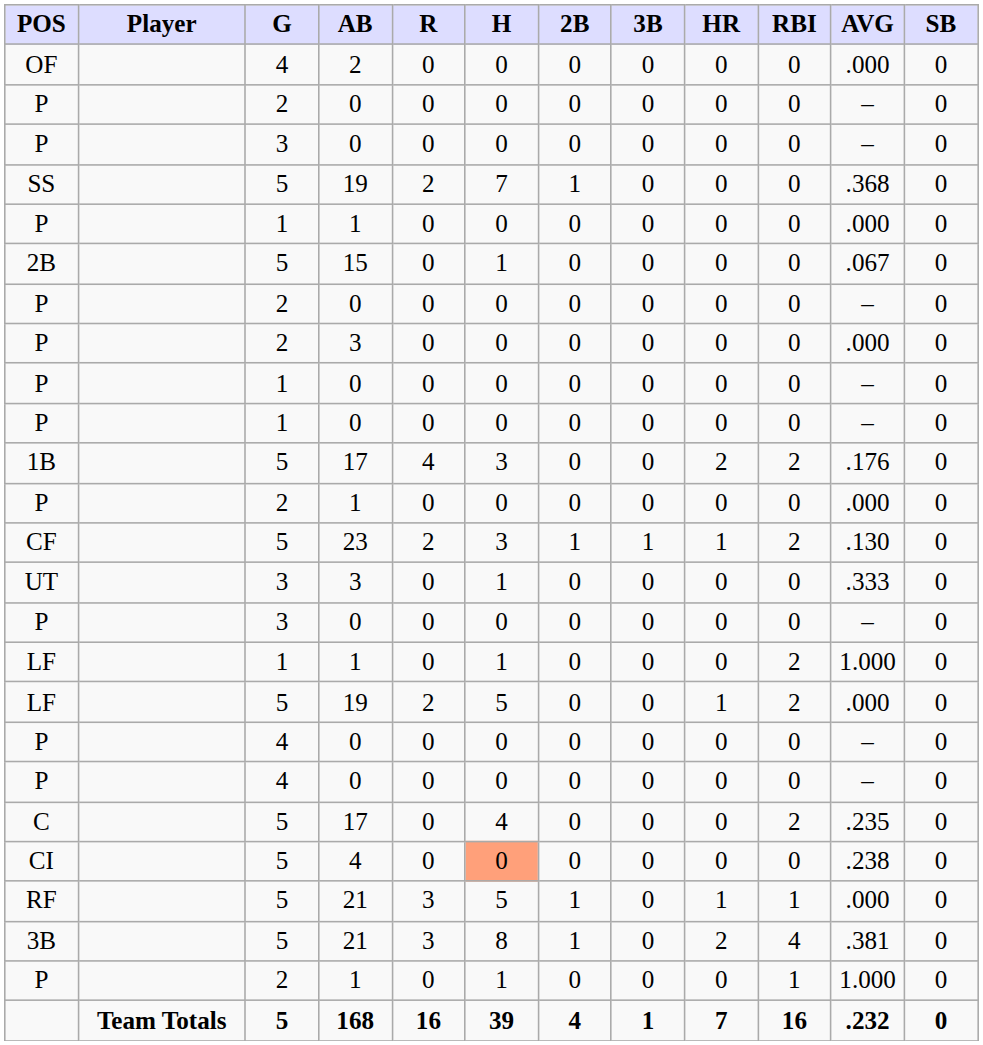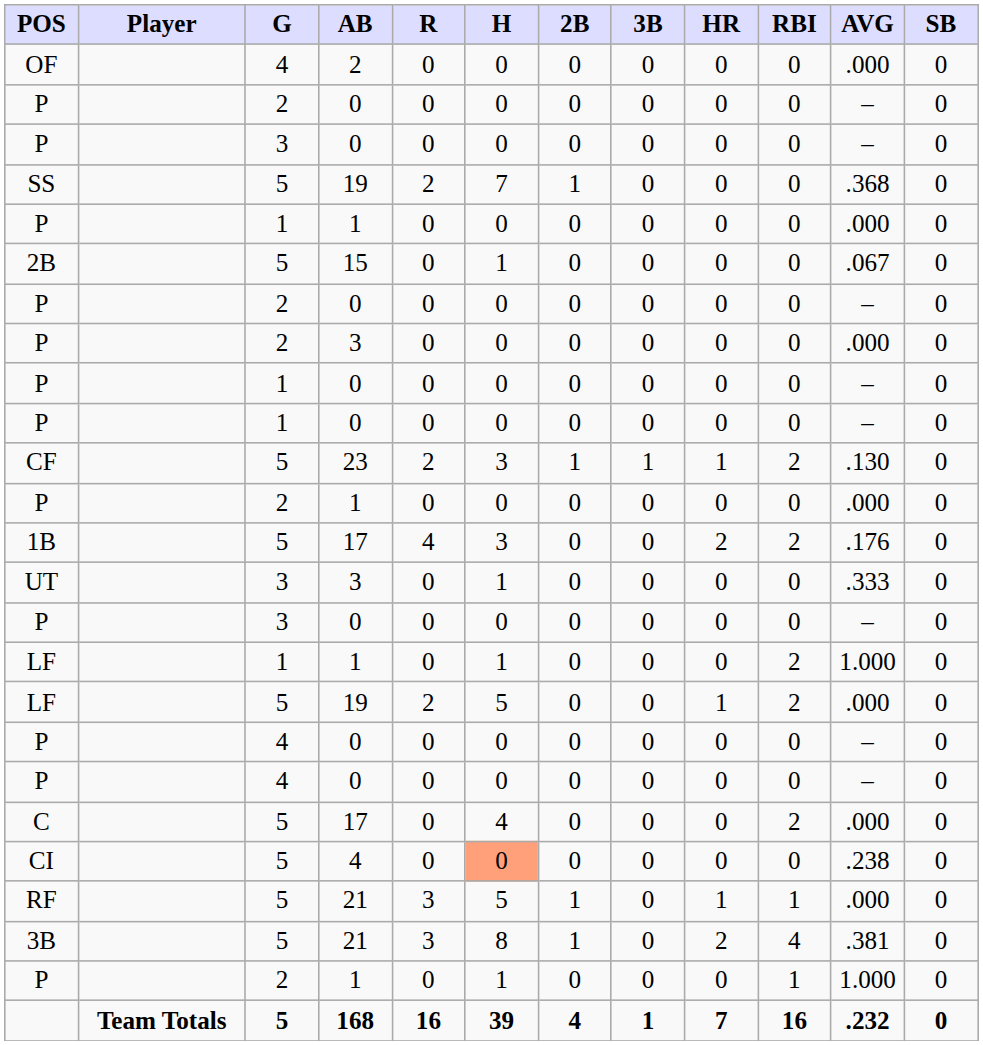 <table class="wikitable sortable">
 <tr>
 <th style="background:#ddf; width:7%;">POS</th>
 <th style="background:#ddf; width:16%;">Player</th>
 <th style="background:#ddf; width:7%;">G</th>
 <th style="background:#ddf; width:7%;">AB</th>
 <th style="background:#ddf; width:7%;">R</th>
 <th style="background:#ddf; width:7%;">H</th>
 <th style="background:#ddf; width:7%;">2B</th>
 <th style="background:#ddf; width:7%;">3B</th>
 <th style="background:#ddf; width:7%;">HR</th>
 <th style="background:#ddf; width:7%;">RBI</th>
 <th style="background:#ddf; width:7%;">AVG</th>
 <th style="background:#ddf; width:7%;">SB</th>
 </tr>
 <tr style="text-align:center;">
 <td>OF</td>
 <td></td>
 <td>4</td>
 <td>2</td>
 <td>0</td>
 <td>0</td>
 <td>0</td>
 <td>0</td>
 <td>0</td>
 <td>0</td>
 <td>.000</td>
 <td>0</td>
 </tr>
 <tr style="text-align:center;">
 <td>P</td>
 <td></td>
 <td>2</td>
 <td>0</td>
 <td>0</td>
 <td>0</td>
 <td>0</td>
 <td>0</td>
 <td>0</td>
 <td>0</td>
 <td>–</td>
 <td>0</td>
 </tr>
 <tr style="text-align:center;">
 <td>P</td>
 <td></td>
 <td>3</td>
 <td>0</td>
 <td>0</td>
 <td>0</td>
 <td>0</td>
 <td>0</td>
 <td>0</td>
 <td>0</td>
 <td>–</td>
 <td>0</td>
 </tr>
 <tr style="text-align:center;">
 <td>SS</td>
 <td></td>
 <td>5</td>
 <td>19</td>
 <td>2</td>
 <td>7</td>
 <td>1</td>
 <td>0</td>
 <td>0</td>
 <td>0</td>
 <td>.368</td>
 <td>0</td>
 </tr>
 <tr style="text-align:center;">
 <td>P</td>
 <td></td>
 <td>1</td>
 <td>1</td>
 <td>0</td>
 <td>0</td>
 <td>0</td>
 <td>0</td>
 <td>0</td>
 <td>0</td>
 <td>.000</td>
 <td>0</td>
 </tr>
 <tr style="text-align:center;">
 <td>2B</td>
 <td></td>
 <td>5</td>
 <td>15</td>
 <td>0</td>
 <td>1</td>
 <td>0</td>
 <td>0</td>
 <td>0</td>
 <td>0</td>
 <td>.067</td>
 <td>0</td>
 </tr>
 <tr style="text-align:center;">
 <td>P</td>
 <td></td>
 <td>2</td>
 <td>0</td>
 <td>0</td>
 <td>0</td>
 <td>0</td>
 <td>0</td>
 <td>0</td>
 <td>0</td>
 <td>–</td>
 <td>0</td>
 </tr>
 <tr style="text-align:center;">
 <td>P</td>
 <td></td>
 <td>2</td>
 <td>3</td>
 <td>0</td>
 <td>0</td>
 <td>0</td>
 <td>0</td>
 <td>0</td>
 <td>0</td>
 <td>.000</td>
 <td>0</td>
 </tr>
 <tr style="text-align:center;">
 <td>P</td>
 <td></td>
 <td>1</td>
 <td>0</td>
 <td>0</td>
 <td>0</td>
 <td>0</td>
 <td>0</td>
 <td>0</td>
 <td>0</td>
 <td>–</td>
 <td>0</td>
 </tr>
 <tr style="text-align:center;">
 <td>P</td>
 <td></td>
 <td>1</td>
 <td>0</td>
 <td>0</td>
 <td>0</td>
 <td>0</td>
 <td>0</td>
 <td>0</td>
 <td>0</td>
 <td>–</td>
 <td>0</td>
 </tr>
 <tr style="text-align:center;">
-<td>1B</td>
+<td>CF</td>
 <td></td>
 <td>5</td>
-<td>17</td>
-<td>4</td>
+<td>23</td>
+<td>2</td>
 <td>3</td>
-<td>0</td>
-<td>0</td>
+<td>1</td>
+<td>1</td>
+<td>1</td>
 <td>2</td>
-<td>2</td>
-<td>.176</td>
+<td>.130</td>
 <td>0</td>
 </tr>
 <tr style="text-align:center;">
 <td>P</td>
 <td></td>
 <td>2</td>
 <td>1</td>
 <td>0</td>
 <td>0</td>
 <td>0</td>
 <td>0</td>
 <td>0</td>
 <td>0</td>
 <td>.000</td>
 <td>0</td>
 </tr>
 <tr style="text-align:center;">
-<td>CF</td>
+<td>1B</td>
 <td></td>
 <td>5</td>
-<td>23</td>
+<td>17</td>
+<td>4</td>
+<td>3</td>
+<td>0</td>
+<td>0</td>
 <td>2</td>
-<td>3</td>
-<td>1</td>
-<td>1</td>
-<td>1</td>
 <td>2</td>
-<td>.130</td>
+<td>.176</td>
 <td>0</td>
 </tr>
 <tr style="text-align:center;">
 <td>UT</td>
 <td></td>
 <td>3</td>
 <td>3</td>
 <td>0</td>
 <td>1</td>
 <td>0</td>
 <td>0</td>
 <td>0</td>
 <td>0</td>
 <td>.333</td>
 <td>0</td>
 </tr>
 <tr style="text-align:center;">
 <td>P</td>
 <td></td>
 <td>3</td>
 <td>0</td>
 <td>0</td>
 <td>0</td>
 <td>0</td>
 <td>0</td>
 <td>0</td>
 <td>0</td>
 <td>–</td>
 <td>0</td>
 </tr>
 <tr style="text-align:center;">
 <td>LF</td>
 <td></td>
 <td>1</td>
 <td>1</td>
 <td>0</td>
 <td>1</td>
 <td>0</td>
 <td>0</td>
 <td>0</td>
 <td>2</td>
 <td>1.000</td>
 <td>0</td>
 </tr>
 <tr style="text-align:center;">
 <td>LF</td>
 <td></td>
 <td>5</td>
 <td>19</td>
 <td>2</td>
 <td>5</td>
 <td>0</td>
 <td>0</td>
 <td>1</td>
 <td>2</td>
 <td>.000</td>
 <td>0</td>
 </tr>
 <tr style="text-align:center;">
 <td>P</td>
 <td></td>
 <td>4</td>
 <td>0</td>
 <td>0</td>
 <td>0</td>
 <td>0</td>
 <td>0</td>
 <td>0</td>
 <td>0</td>
 <td>–</td>
 <td>0</td>
 </tr>
 <tr style="text-align:center;">
 <td>P</td>
 <td></td>
 <td>4</td>
 <td>0</td>
 <td>0</td>
 <td>0</td>
 <td>0</td>
 <td>0</td>
 <td>0</td>
 <td>0</td>
 <td>–</td>
 <td>0</td>
 </tr>
 <tr style="text-align:center;">
 <td>C</td>
 <td></td>
 <td>5</td>
 <td>17</td>
 <td>0</td>
 <td>4</td>
 <td>0</td>
 <td>0</td>
 <td>0</td>
 <td>2</td>
-<td>.235</td>
+<td>.000</td>
 <td>0</td>
 </tr>
 <tr style="text-align:center;">
 <td>CI</td>
 <td></td>
 <td>5</td>
 <td>4</td>
 <td>0</td>
 <td style="background: lightsalmon;">0</td>
 <td>0</td>
 <td>0</td>
 <td>0</td>
 <td>0</td>
 <td>.238</td>
 <td>0</td>
 </tr>
 <tr style="text-align:center;">
 <td>RF</td>
 <td></td>
 <td>5</td>
 <td>21</td>
 <td>3</td>
 <td>5</td>
 <td>1</td>
 <td>0</td>
 <td>1</td>
 <td>1</td>
 <td>.000</td>
 <td>0</td>
 </tr>
 <tr style="text-align:center;">
 <td>3B</td>
 <td></td>
 <td>5</td>
 <td>21</td>
 <td>3</td>
 <td>8</td>
 <td>1</td>
 <td>0</td>
 <td>2</td>
 <td>4</td>
 <td>.381</td>
 <td>0</td>
 </tr>
 <tr style="text-align:center;">
 <td>P</td>
 <td></td>
 <td>2</td>
 <td>1</td>
 <td>0</td>
 <td>1</td>
 <td>0</td>
 <td>0</td>
 <td>0</td>
 <td>1</td>
 <td>1.000</td>
 <td>0</td>
 </tr>
 <tr align="center" class="unsortable">
 <td></td>
 <td><strong>Team Totals</strong></td>
 <td><strong>5</strong></td>
 <td><strong>168</strong></td>
 <td><strong>16</strong></td>
 <td><strong>39</strong></td>
 <td><strong>4</strong></td>
 <td><strong>1</strong></td>
 <td><strong>7</strong></td>
 <td><strong>16</strong></td>
 <td><strong>.232</strong></td>
 <td><strong>0</strong></td>
 </tr>
 </table>
